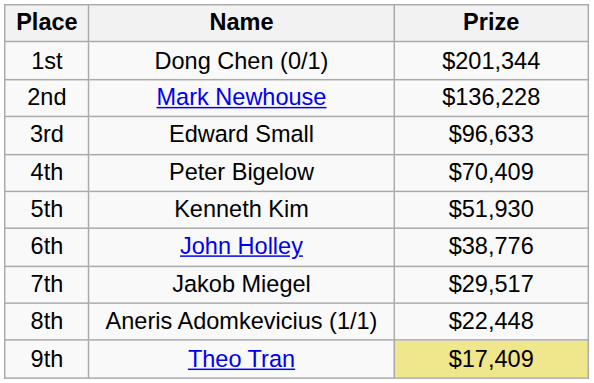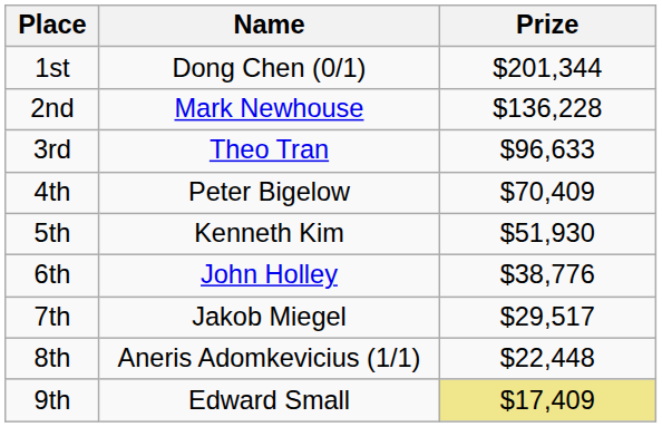 <table class="wikitable">
 <tr>
 <th width="50">Place</th>
 <th width="200">Name</th>
 <th width="125">Prize</th>
 </tr>
 <tr>
 <td align=center>1st</td>
 <td align=center> Dong Chen (0/1)</td>
 <td align=center>$201,344</td>
 </tr>
 <tr>
 <td align=center>2nd</td>
 <td align=center> <a href='#'>Mark Newhouse</a></td>
 <td align=center>$136,228</td>
 </tr>
 <tr>
 <td align=center>3rd</td>
-<td align=center> Edward Small</td>
+<td align=center> <a href='#'>Theo Tran</a></td>
 <td align=center>$96,633</td>
 </tr>
 <tr>
 <td align=center>4th</td>
 <td align=center> Peter Bigelow</td>
 <td align=center>$70,409</td>
 </tr>
 <tr>
 <td align=center>5th</td>
 <td align=center> Kenneth Kim</td>
 <td align=center>$51,930</td>
 </tr>
 <tr>
 <td align=center>6th</td>
 <td align=center> <a href='#'>John Holley</a></td>
 <td align=center>$38,776</td>
 </tr>
 <tr>
 <td align=center>7th</td>
 <td align=center> Jakob Miegel</td>
 <td align=center>$29,517</td>
 </tr>
 <tr>
 <td align=center>8th</td>
 <td align=center> Aneris Adomkevicius (1/1)</td>
 <td align=center>$22,448</td>
 </tr>
 <tr>
 <td align=center>9th</td>
-<td align=center> <a href='#'>Theo Tran</a></td>
+<td align=center> Edward Small</td>
 <td align=center style="background: khaki;">$17,409</td>
 </tr>
 </table>
